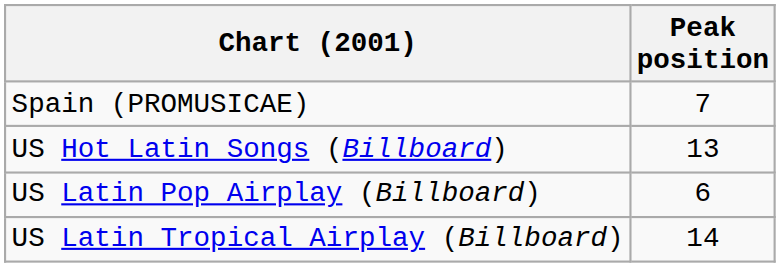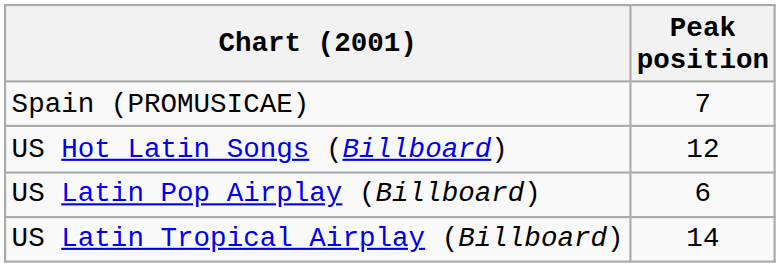 <table class="wikitable">
 <tr>
 <th>Chart (2001)</th>
 <th>Peak<br>position</th>
 </tr>
 <tr>
 <td>Spain (PROMUSICAE)</td>
 <td style="text-align:center;">7</td>
 </tr>
 <tr>
 <td>US <a href='#'>Hot Latin Songs</a> (<em><a href='#'>Billboard</a></em>)</td>
-<td style="text-align:center;">13</td>
+<td style="text-align:center;">12</td>
 </tr>
 <tr>
 <td>US <a href='#'>Latin Pop Airplay</a> (<em>Billboard</em>)</td>
 <td style="text-align:center;">6</td>
 </tr>
 <tr>
 <td>US <a href='#'>Latin Tropical Airplay</a> (<em>Billboard</em>)</td>
 <td style="text-align:center;">14</td>
 </tr>
 </table>
